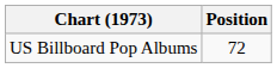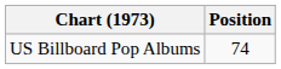 <table class="wikitable" style="text-align:center;">
 <tr>
 <th>Chart (1973)</th>
 <th>Position</th>
 </tr>
 <tr>
 <td align="left">US Billboard Pop Albums</td>
-<td>72</td>
+<td>74</td>
 </tr>
 </table>
